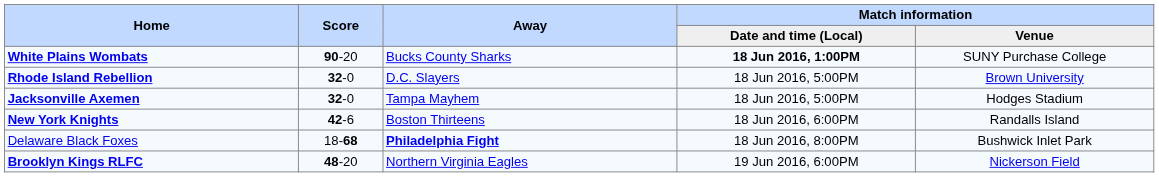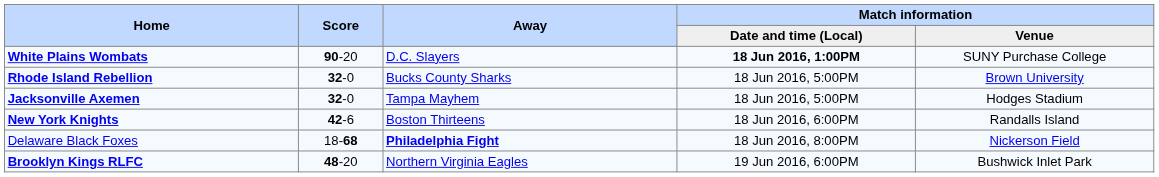 <table border="1" cellpadding="3" cellspacing="0" style="border-collapse:collapse; font-size:90%; width:100%">
 <tr style="background:#c1d8ff;">
 <th rowspan="2" style="width:21%;">Home</th>
 <th rowspan="2" style="width:6%;">Score</th>
 <th rowspan="2" style="width:21%;">Away</th>
 <th colspan=6>Match information</th>
 </tr>
 <tr style="background:#efefef;">
 <th width=17%>Date and time (Local)</th>
 <th style="width:17%;">Venue</th>
 </tr>
 <tr style="text-align:center; background:#f5faff;">
 <td style="text-align:left;"><strong><a href='#'>White Plains Wombats</a></strong></td>
 <td><strong>90</strong>-20</td>
-<td style="text-align:left;"> <a href='#'>Bucks County Sharks</a></td>
+<td style="text-align:left;"> <a href='#'>D.C. Slayers</a></td>
 <td><strong>18 Jun 2016, 1:00PM</strong></td>
 <td>SUNY Purchase College</td>
 </tr>
 <tr style="text-align:center; background:#f5faff;">
 <td style="text-align:left;"> <strong><a href='#'>Rhode Island Rebellion</a></strong></td>
 <td><strong>32</strong>-0</td>
-<td style="text-align:left;"> <a href='#'>D.C. Slayers</a></td>
+<td style="text-align:left;"> <a href='#'>Bucks County Sharks</a></td>
 <td>18 Jun 2016, 5:00PM</td>
 <td><a href='#'>Brown University</a></td>
 </tr>
 <tr style="text-align:center; background:#f5faff;">
 <td style="text-align:left;"> <strong><a href='#'>Jacksonville Axemen</a></strong></td>
 <td><strong>32</strong>-0</td>
 <td style="text-align:left;"> <a href='#'>Tampa Mayhem</a></td>
 <td>18 Jun 2016, 5:00PM</td>
 <td>Hodges Stadium</td>
 </tr>
 <tr style="text-align:center; background:#f5faff;">
 <td style="text-align:left;"> <strong><a href='#'>New York Knights</a></strong></td>
 <td><strong>42</strong>-6</td>
 <td style="text-align:left;"> <a href='#'>Boston Thirteens</a></td>
 <td>18 Jun 2016, 6:00PM</td>
 <td>Randalls Island</td>
 </tr>
 <tr style="text-align:center; background:#f5faff;">
 <td style="text-align:left;"> <a href='#'>Delaware Black Foxes</a></td>
 <td>18-<strong>68</strong></td>
 <td style="text-align:left;"> <strong><a href='#'>Philadelphia Fight</a></strong></td>
 <td>18 Jun 2016, 8:00PM</td>
-<td>Bushwick Inlet Park</td>
+<td><a href='#'>Nickerson Field</a></td>
 </tr>
 <tr style="text-align:center; background:#f5faff;">
 <td style="text-align:left;"> <strong><a href='#'>Brooklyn Kings RLFC</a></strong></td>
 <td><strong>48</strong>-20</td>
 <td style="text-align:left;"> <a href='#'>Northern Virginia Eagles</a></td>
 <td>19 Jun 2016, 6:00PM</td>
-<td><a href='#'>Nickerson Field</a></td>
+<td>Bushwick Inlet Park</td>
 </tr>
 </table>
